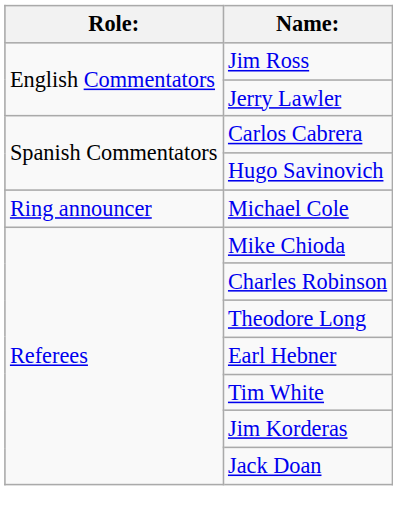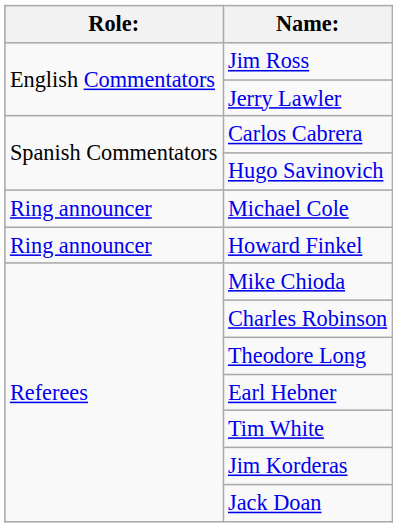 <table class=wikitable style="font-size:90%; margin: 0.5em 0 0.5em 1em; float: right; clear: right;">
 <tr>
 <th>Role:</th>
 <th>Name:</th>
 </tr>
 <tr>
 <td rowspan="2">English <a href='#'>Commentators</a></td>
 <td><a href='#'>Jim Ross</a></td>
 </tr>
 <tr>
 <td><a href='#'>Jerry Lawler</a></td>
 </tr>
 <tr>
 <td rowspan="2">Spanish Commentators</td>
 <td><a href='#'>Carlos Cabrera</a></td>
 </tr>
 <tr>
 <td><a href='#'>Hugo Savinovich</a></td>
 </tr>
 <tr>
 <td><a href='#'>Ring announcer</a></td>
 <td><a href='#'>Michael Cole</a></td>
 </tr>
 <tr>
+<td><a href='#'>Ring announcer</a></td>
+<td><a href='#'>Howard Finkel</a></td>
+</tr>
+<tr>
 <td rowspan="7"><a href='#'>Referees</a></td>
 <td><a href='#'>Mike Chioda</a></td>
 </tr>
 <tr>
 <td><a href='#'>Charles Robinson</a></td>
 </tr>
 <tr>
 <td><a href='#'>Theodore Long</a></td>
 </tr>
 <tr>
 <td><a href='#'>Earl Hebner</a></td>
 </tr>
 <tr>
 <td><a href='#'>Tim White</a></td>
 </tr>
 <tr>
 <td><a href='#'>Jim Korderas</a></td>
 </tr>
 <tr>
 <td><a href='#'>Jack Doan</a></td>
 </tr>
 </table>
